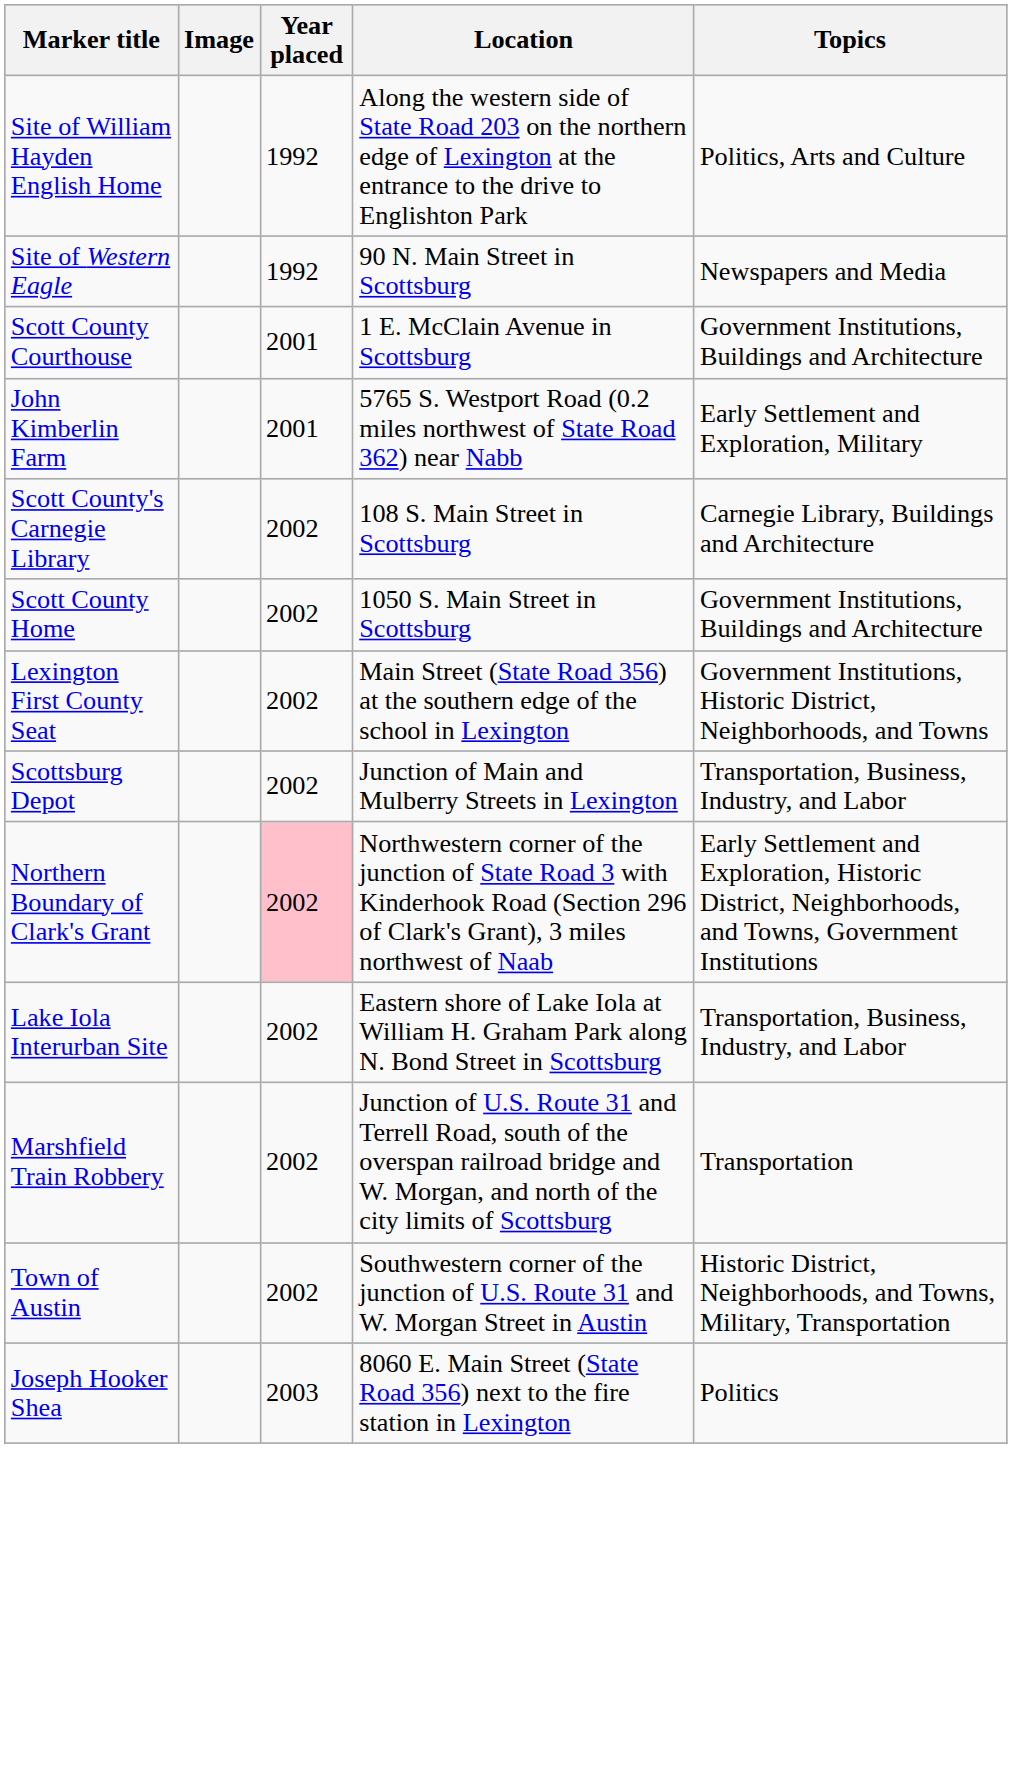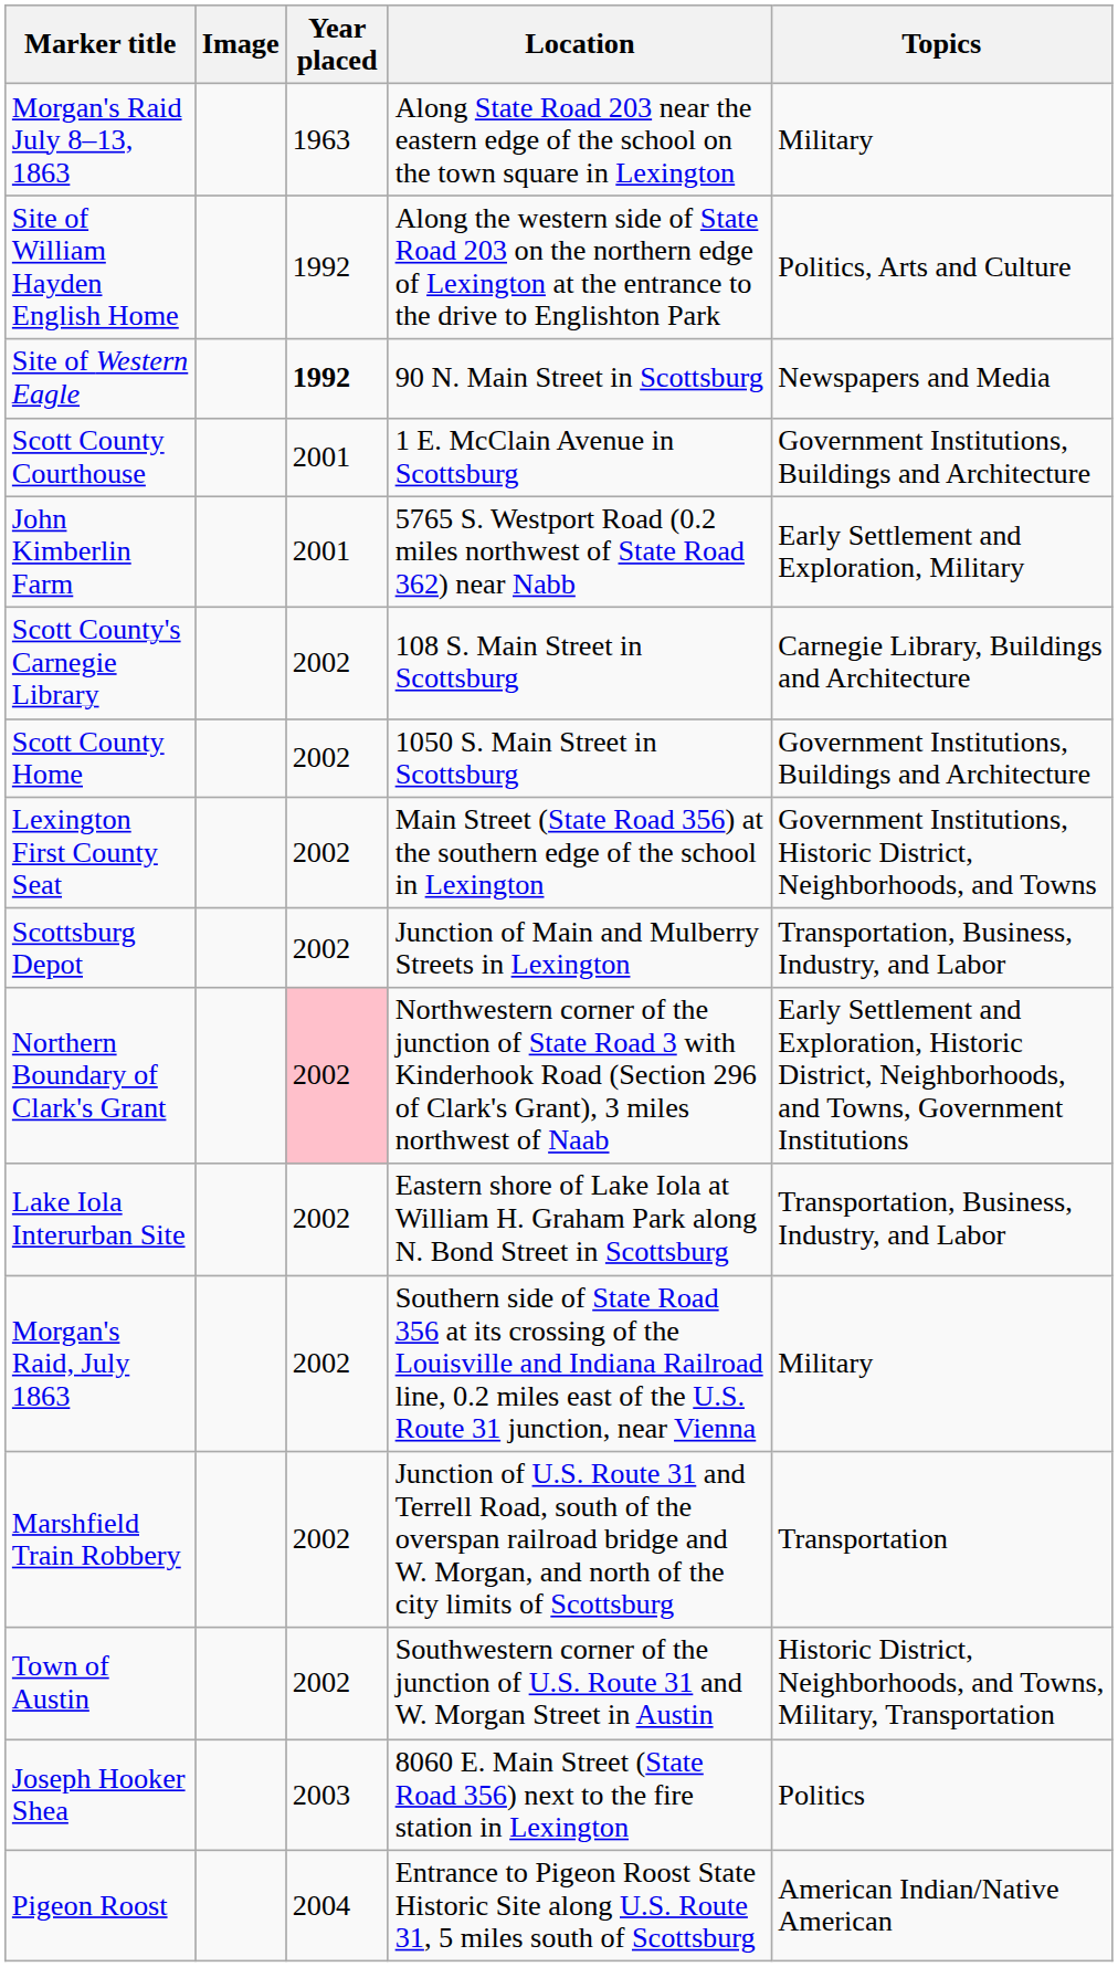 <table class="wikitable sortable" style="width:98%">
 <tr>
 <th>Marker title</th>
 <th class="unsortable">Image</th>
 <th>Year placed</th>
 <th>Location</th>
 <th>Topics</th>
+</tr>
+<tr>
+<td><a href='#'>Morgan's Raid July 8–13, 1863</a></td>
+<td></td>
+<td>1963</td>
+<td>Along <a href='#'>State Road 203</a> near the eastern edge of the school on the town square in <a href='#'>Lexington</a><br><small></small></td>
+<td>Military</td>
 </tr>
 <tr ->
 <td><a href='#'>Site of William Hayden English Home</a></td>
 <td></td>
 <td>1992</td>
 <td>Along the western side of <a href='#'>State Road 203</a> on the northern edge of <a href='#'>Lexington</a> at the entrance to the drive to Englishton Park<br><small></small></td>
 <td>Politics, Arts and Culture</td>
 </tr>
 <tr ->
 <td><a href='#'>Site of <em>Western Eagle</em></a></td>
 <td></td>
-<td>1992</td>
+<td><strong>1992</strong></td>
 <td>90 N. Main Street in <a href='#'>Scottsburg</a><br><small></small></td>
 <td>Newspapers and Media</td>
 </tr>
 <tr ->
 <td><a href='#'>Scott County Courthouse</a></td>
 <td></td>
 <td>2001</td>
 <td>1 E. McClain Avenue in <a href='#'>Scottsburg</a><br><small></small></td>
 <td>Government Institutions, Buildings and Architecture</td>
 </tr>
 <tr ->
 <td><a href='#'>John Kimberlin Farm</a></td>
 <td></td>
 <td>2001</td>
 <td>5765 S. Westport Road (0.2 miles northwest of <a href='#'>State Road 362</a>) near <a href='#'>Nabb</a><br><small></small></td>
 <td>Early Settlement and Exploration, Military</td>
 </tr>
 <tr ->
 <td><a href='#'>Scott County's Carnegie Library</a></td>
 <td></td>
 <td>2002</td>
 <td>108 S. Main Street in <a href='#'>Scottsburg</a><br><small></small></td>
 <td>Carnegie Library, Buildings and Architecture</td>
 </tr>
 <tr ->
 <td><a href='#'>Scott County Home</a></td>
 <td></td>
 <td>2002</td>
 <td>1050 S. Main Street in <a href='#'>Scottsburg</a><br><small></small></td>
 <td>Government Institutions, Buildings and Architecture</td>
 </tr>
 <tr ->
 <td><a href='#'>Lexington First County Seat</a></td>
 <td></td>
 <td>2002</td>
 <td>Main Street (<a href='#'>State Road 356</a>) at the southern edge of the school in <a href='#'>Lexington</a><br><small></small></td>
 <td>Government Institutions, Historic District, Neighborhoods, and Towns</td>
 </tr>
 <tr ->
 <td><a href='#'>Scottsburg Depot</a></td>
 <td></td>
 <td>2002</td>
 <td>Junction of Main and Mulberry Streets in <a href='#'>Lexington</a><br><small></small></td>
 <td>Transportation, Business, Industry, and Labor</td>
 </tr>
 <tr ->
 <td><a href='#'>Northern Boundary of Clark's Grant</a></td>
 <td></td>
 <td style="background: pink;">2002</td>
 <td>Northwestern corner of the junction of <a href='#'>State Road 3</a> with Kinderhook Road (Section 296 of Clark's Grant), 3 miles northwest of <a href='#'>Naab</a><br><small></small></td>
 <td>Early Settlement and Exploration, Historic District, Neighborhoods, and Towns, Government Institutions</td>
 </tr>
 <tr ->
 <td><a href='#'>Lake Iola Interurban Site</a></td>
 <td></td>
 <td>2002</td>
 <td>Eastern shore of Lake Iola at William H. Graham Park along N. Bond Street in <a href='#'>Scottsburg</a><br><small></small></td>
 <td>Transportation, Business, Industry, and Labor</td>
 </tr>
 <tr ->
+<td><a href='#'>Morgan's Raid, July 1863</a></td>
+<td></td>
+<td>2002</td>
+<td>Southern side of <a href='#'>State Road 356</a> at its crossing of the <a href='#'>Louisville and Indiana Railroad</a> line, 0.2 miles east of the <a href='#'>U.S. Route 31</a> junction, near <a href='#'>Vienna</a><br><small></small></td>
+<td>Military</td>
+</tr>
+<tr ->
 <td><a href='#'>Marshfield Train Robbery</a></td>
 <td></td>
 <td>2002</td>
 <td>Junction of <a href='#'>U.S. Route 31</a> and Terrell Road, south of the overspan railroad bridge and W. Morgan, and north of the city limits of <a href='#'>Scottsburg</a><br><small></small></td>
 <td>Transportation</td>
 </tr>
 <tr ->
 <td><a href='#'>Town of Austin</a></td>
 <td></td>
 <td>2002</td>
 <td>Southwestern corner of the junction of <a href='#'>U.S. Route 31</a> and W. Morgan Street in <a href='#'>Austin</a><br><small></small></td>
 <td>Historic District, Neighborhoods, and Towns, Military, Transportation</td>
 </tr>
 <tr ->
 <td><a href='#'>Joseph Hooker Shea</a></td>
 <td></td>
 <td>2003</td>
 <td>8060 E. Main Street (<a href='#'>State Road 356</a>) next to the fire station in <a href='#'>Lexington</a><br><small></small></td>
 <td>Politics</td>
 </tr>
+<tr ->
+<td><a href='#'>Pigeon Roost</a></td>
+<td></td>
+<td>2004</td>
+<td>Entrance to Pigeon Roost State Historic Site along <a href='#'>U.S. Route 31</a>, 5 miles south of <a href='#'>Scottsburg</a><br><small></small></td>
+<td>American Indian/Native American</td>
+</tr>
 </table>
